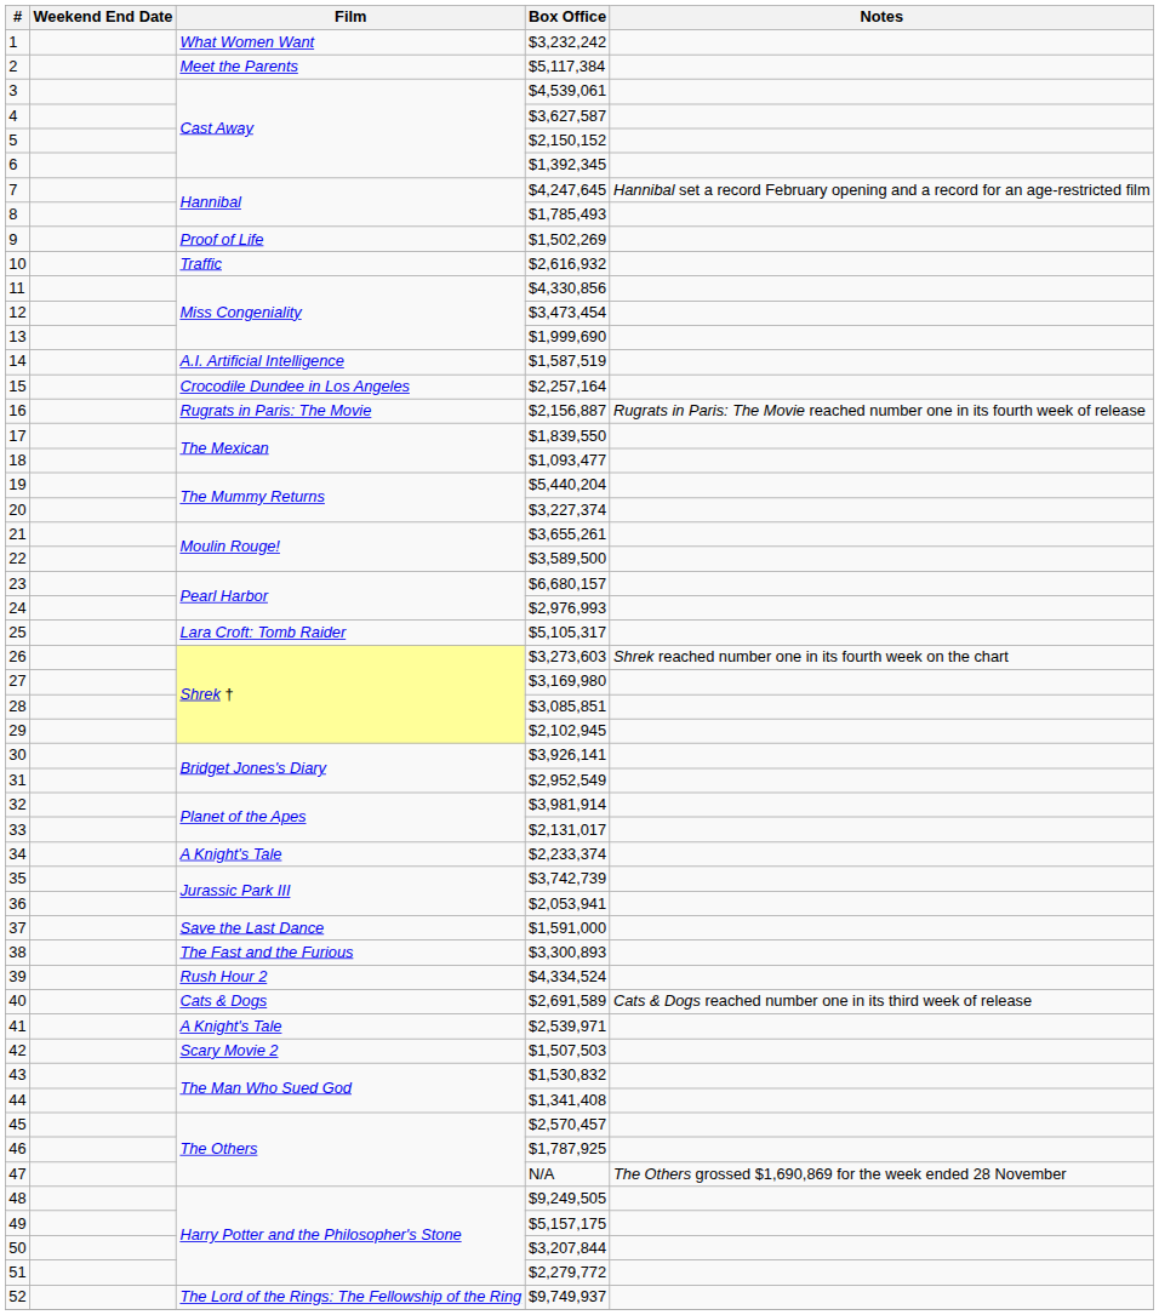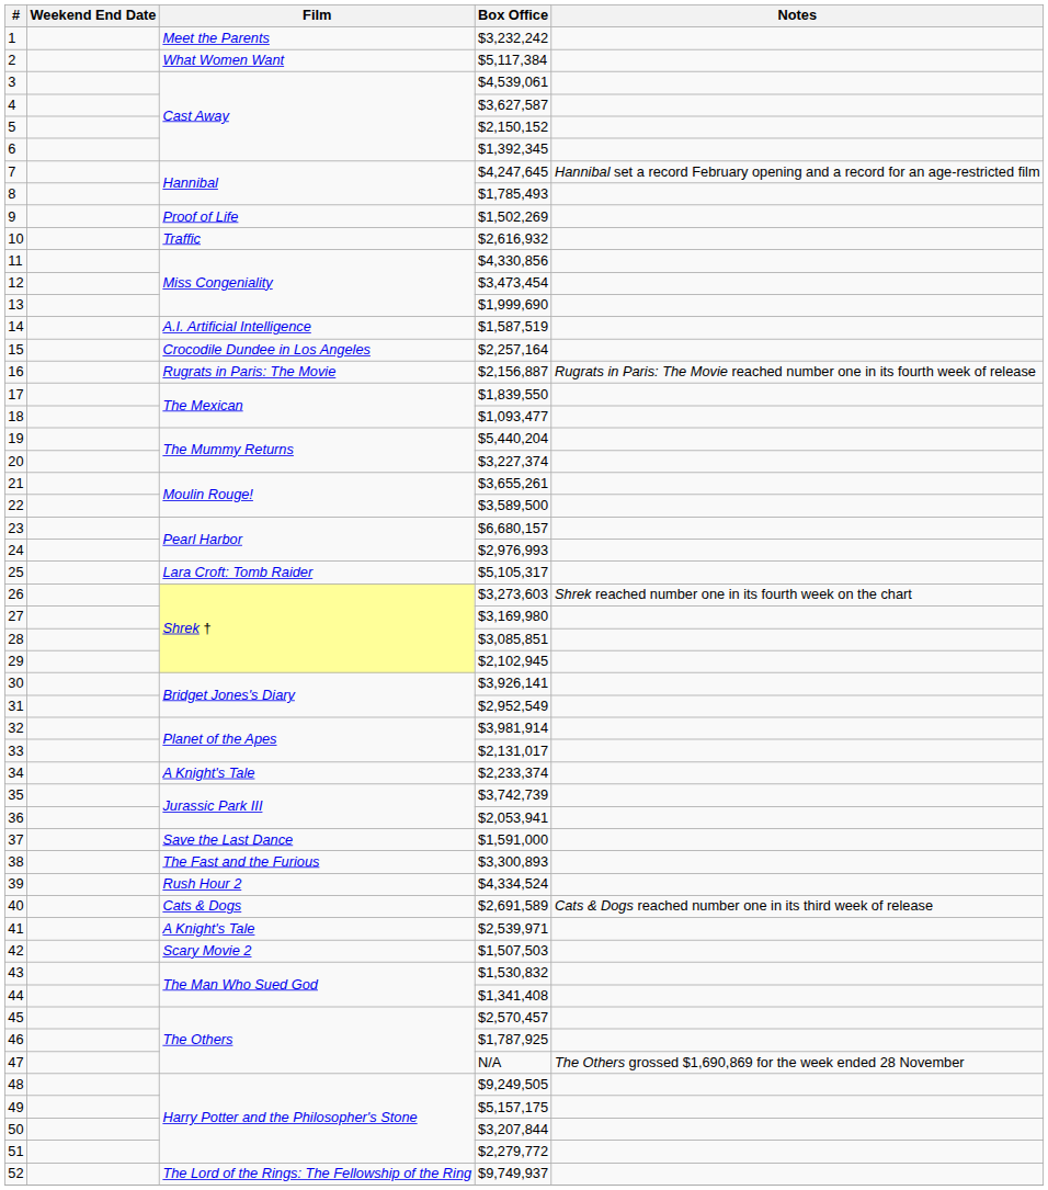 <table class="wikitable sortable">
 <tr>
 <th abbr="Week">#</th>
 <th abbr="Date">Weekend End Date</th>
 <th>Film</th>
 <th>Box Office</th>
 <th>Notes</th>
 </tr>
 <tr>
 <td>1</td>
 <td></td>
-<td><em><a href='#'>What Women Want</a></em></td>
+<td><em><a href='#'>Meet the Parents</a></em></td>
 <td>$3,232,242</td>
 <td></td>
 </tr>
 <tr>
 <td>2</td>
 <td></td>
-<td><em><a href='#'>Meet the Parents</a></em></td>
+<td><em><a href='#'>What Women Want</a></em></td>
 <td>$5,117,384</td>
 <td></td>
 </tr>
 <tr>
 <td>3</td>
 <td></td>
 <td rowspan="4"><em><a href='#'>Cast Away</a></em></td>
 <td>$4,539,061</td>
 <td></td>
 </tr>
 <tr>
 <td>4</td>
 <td></td>
 <td>$3,627,587</td>
 <td></td>
 </tr>
 <tr>
 <td>5</td>
 <td></td>
 <td>$2,150,152</td>
 <td></td>
 </tr>
 <tr>
 <td>6</td>
 <td></td>
 <td>$1,392,345</td>
 <td></td>
 </tr>
 <tr>
 <td>7</td>
 <td></td>
 <td rowspan="2"><em><a href='#'>Hannibal</a></em></td>
 <td>$4,247,645</td>
 <td><em>Hannibal</em> set a record February opening and a record for an age-restricted film</td>
 </tr>
 <tr>
 <td>8</td>
 <td></td>
 <td>$1,785,493</td>
 <td></td>
 </tr>
 <tr>
 <td>9</td>
 <td></td>
 <td><em><a href='#'>Proof of Life</a></em></td>
 <td>$1,502,269</td>
 <td></td>
 </tr>
 <tr>
 <td>10</td>
 <td></td>
 <td><em><a href='#'>Traffic</a></em></td>
 <td>$2,616,932</td>
 <td></td>
 </tr>
 <tr>
 <td>11</td>
 <td></td>
 <td rowspan="3"><em><a href='#'>Miss Congeniality</a></em></td>
 <td>$4,330,856</td>
 <td></td>
 </tr>
 <tr>
 <td>12</td>
 <td></td>
 <td>$3,473,454</td>
 <td></td>
 </tr>
 <tr>
 <td>13</td>
 <td></td>
 <td>$1,999,690</td>
 <td></td>
 </tr>
 <tr>
 <td>14</td>
 <td></td>
 <td><em><a href='#'>A.I. Artificial Intelligence</a></em></td>
 <td>$1,587,519</td>
 <td></td>
 </tr>
 <tr>
 <td>15</td>
 <td></td>
 <td><em><a href='#'>Crocodile Dundee in Los Angeles</a></em></td>
 <td>$2,257,164</td>
 <td></td>
 </tr>
 <tr>
 <td>16</td>
 <td></td>
 <td><em><a href='#'>Rugrats in Paris: The Movie</a></em></td>
 <td>$2,156,887</td>
 <td><em>Rugrats in Paris: The Movie</em> reached number one in its fourth week of release</td>
 </tr>
 <tr>
 <td>17</td>
 <td></td>
 <td rowspan="2"><em><a href='#'>The Mexican</a></em></td>
 <td>$1,839,550</td>
 <td></td>
 </tr>
 <tr>
 <td>18</td>
 <td></td>
 <td>$1,093,477</td>
 <td></td>
 </tr>
 <tr>
 <td>19</td>
 <td></td>
 <td rowspan="2"><em><a href='#'>The Mummy Returns</a></em></td>
 <td>$5,440,204</td>
 <td></td>
 </tr>
 <tr>
 <td>20</td>
 <td></td>
 <td>$3,227,374</td>
 <td></td>
 </tr>
 <tr>
 <td>21</td>
 <td></td>
 <td rowspan="2"><em><a href='#'>Moulin Rouge!</a></em></td>
 <td>$3,655,261</td>
 <td></td>
 </tr>
 <tr>
 <td>22</td>
 <td></td>
 <td>$3,589,500</td>
 <td></td>
 </tr>
 <tr>
 <td>23</td>
 <td></td>
 <td rowspan="2"><em><a href='#'>Pearl Harbor</a></em></td>
 <td>$6,680,157</td>
 <td></td>
 </tr>
 <tr>
 <td>24</td>
 <td></td>
 <td>$2,976,993</td>
 <td></td>
 </tr>
 <tr>
 <td>25</td>
 <td></td>
 <td><em><a href='#'>Lara Croft: Tomb Raider</a></em></td>
 <td>$5,105,317</td>
 <td></td>
 </tr>
 <tr>
 <td>26</td>
 <td></td>
 <td rowspan="4" style="background-color:#FFFF99"><em><a href='#'>Shrek</a></em> †</td>
 <td>$3,273,603</td>
 <td><em>Shrek</em> reached number one in its fourth week on the chart</td>
 </tr>
 <tr>
 <td>27</td>
 <td></td>
 <td>$3,169,980</td>
 <td></td>
 </tr>
 <tr>
 <td>28</td>
 <td></td>
 <td>$3,085,851</td>
 <td></td>
 </tr>
 <tr>
 <td>29</td>
 <td></td>
 <td>$2,102,945</td>
 <td></td>
 </tr>
 <tr>
 <td>30</td>
 <td></td>
 <td rowspan="2"><em><a href='#'>Bridget Jones's Diary</a></em></td>
 <td>$3,926,141</td>
 <td></td>
 </tr>
 <tr>
 <td>31</td>
 <td></td>
 <td>$2,952,549</td>
 <td></td>
 </tr>
 <tr>
 <td>32</td>
 <td></td>
 <td rowspan="2"><em><a href='#'>Planet of the Apes</a></em></td>
 <td>$3,981,914</td>
 <td></td>
 </tr>
 <tr>
 <td>33</td>
 <td></td>
 <td>$2,131,017</td>
 <td></td>
 </tr>
 <tr>
 <td>34</td>
 <td></td>
 <td><em><a href='#'>A Knight's Tale</a></em></td>
 <td>$2,233,374</td>
 <td></td>
 </tr>
 <tr>
 <td>35</td>
 <td></td>
 <td rowspan="2"><em><a href='#'>Jurassic Park III</a></em></td>
 <td>$3,742,739</td>
 <td></td>
 </tr>
 <tr>
 <td>36</td>
 <td></td>
 <td>$2,053,941</td>
 <td></td>
 </tr>
 <tr>
 <td>37</td>
 <td></td>
 <td><em><a href='#'>Save the Last Dance</a></em></td>
 <td>$1,591,000</td>
 <td></td>
 </tr>
 <tr>
 <td>38</td>
 <td></td>
 <td><em><a href='#'>The Fast and the Furious</a></em></td>
 <td>$3,300,893</td>
 <td></td>
 </tr>
 <tr>
 <td>39</td>
 <td></td>
 <td><em><a href='#'>Rush Hour 2</a></em></td>
 <td>$4,334,524</td>
 <td></td>
 </tr>
 <tr>
 <td>40</td>
 <td></td>
 <td><em><a href='#'>Cats & Dogs</a></em></td>
 <td>$2,691,589</td>
 <td><em>Cats & Dogs</em> reached number one in its third week of release</td>
 </tr>
 <tr>
 <td>41</td>
 <td></td>
 <td><em><a href='#'>A Knight's Tale</a></em></td>
 <td>$2,539,971</td>
 <td></td>
 </tr>
 <tr>
 <td>42</td>
 <td></td>
 <td><em><a href='#'>Scary Movie 2</a></em></td>
 <td>$1,507,503</td>
 <td></td>
 </tr>
 <tr>
 <td>43</td>
 <td></td>
 <td rowspan="2"><em><a href='#'>The Man Who Sued God</a></em></td>
 <td>$1,530,832</td>
 <td></td>
 </tr>
 <tr>
 <td>44</td>
 <td></td>
 <td>$1,341,408</td>
 <td></td>
 </tr>
 <tr>
 <td>45</td>
 <td></td>
 <td rowspan="3"><em><a href='#'>The Others</a></em></td>
 <td>$2,570,457</td>
 <td></td>
 </tr>
 <tr>
 <td>46</td>
 <td></td>
 <td>$1,787,925</td>
 <td></td>
 </tr>
 <tr>
 <td>47</td>
 <td></td>
 <td>N/A</td>
 <td><em>The Others</em> grossed $1,690,869 for the week ended 28 November</td>
 </tr>
 <tr>
 <td>48</td>
 <td></td>
 <td rowspan="4"><em><a href='#'>Harry Potter and the Philosopher's Stone</a></em></td>
 <td>$9,249,505</td>
 <td></td>
 </tr>
 <tr>
 <td>49</td>
 <td></td>
 <td>$5,157,175</td>
 <td></td>
 </tr>
 <tr>
 <td>50</td>
 <td></td>
 <td>$3,207,844</td>
 <td></td>
 </tr>
 <tr>
 <td>51</td>
 <td></td>
 <td>$2,279,772</td>
 <td></td>
 </tr>
 <tr>
 <td>52</td>
 <td></td>
 <td><em><a href='#'>The Lord of the Rings: The Fellowship of the Ring</a></em></td>
 <td>$9,749,937</td>
 <td></td>
 </tr>
 <tr>
 </tr>
 </table>
